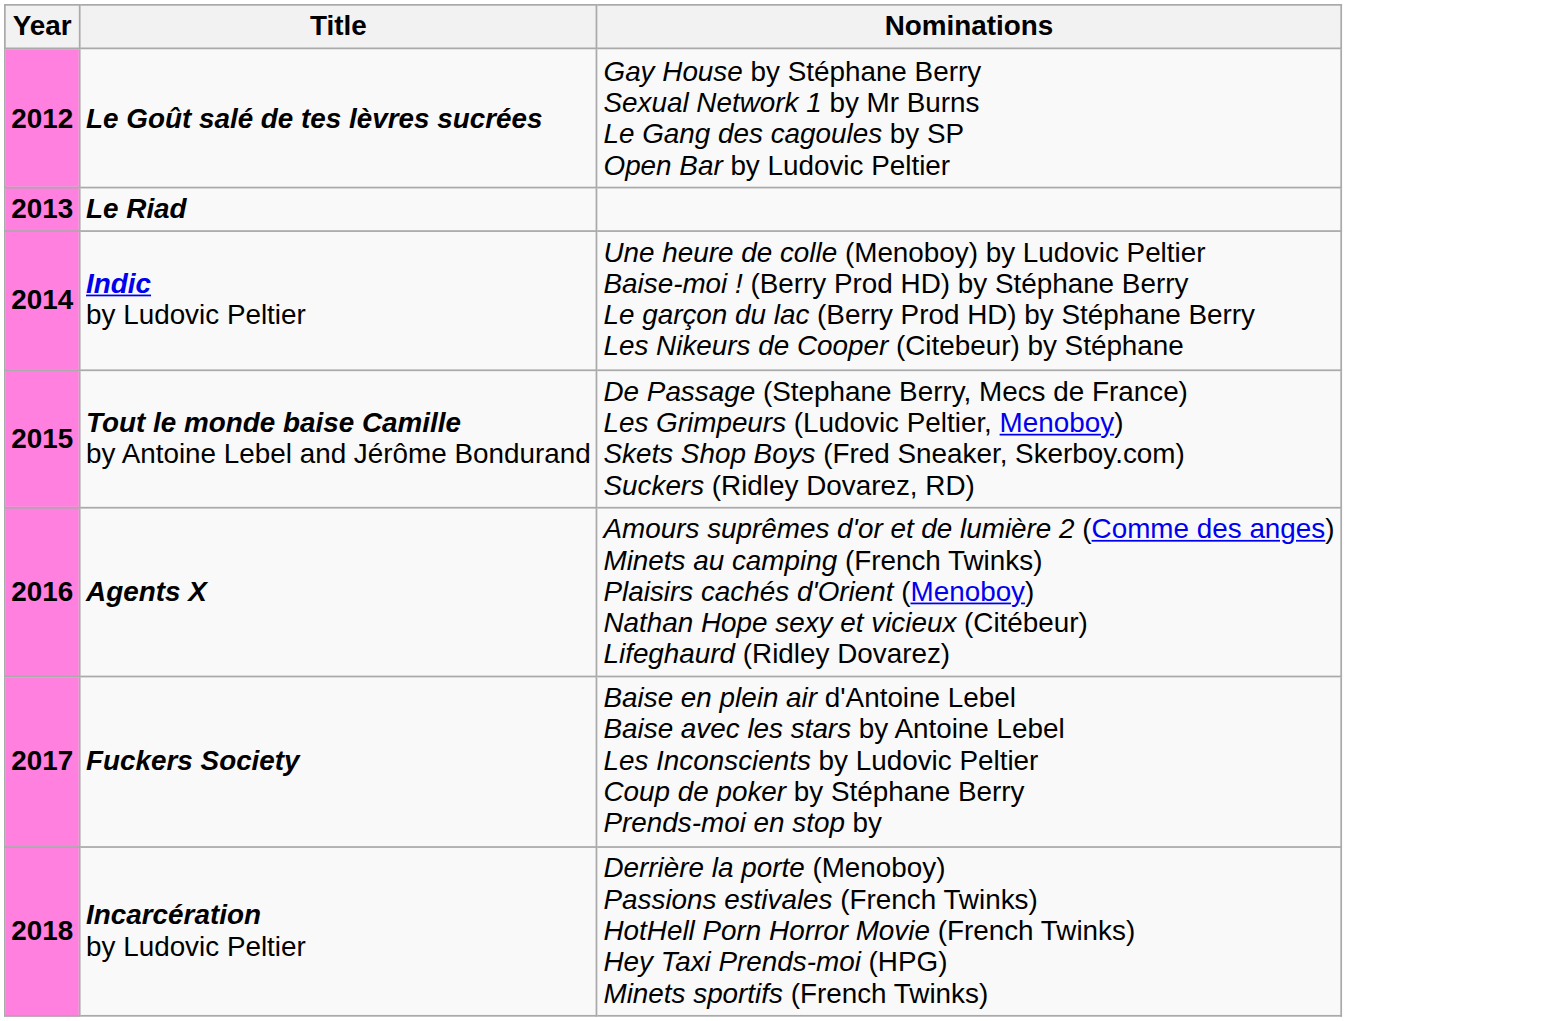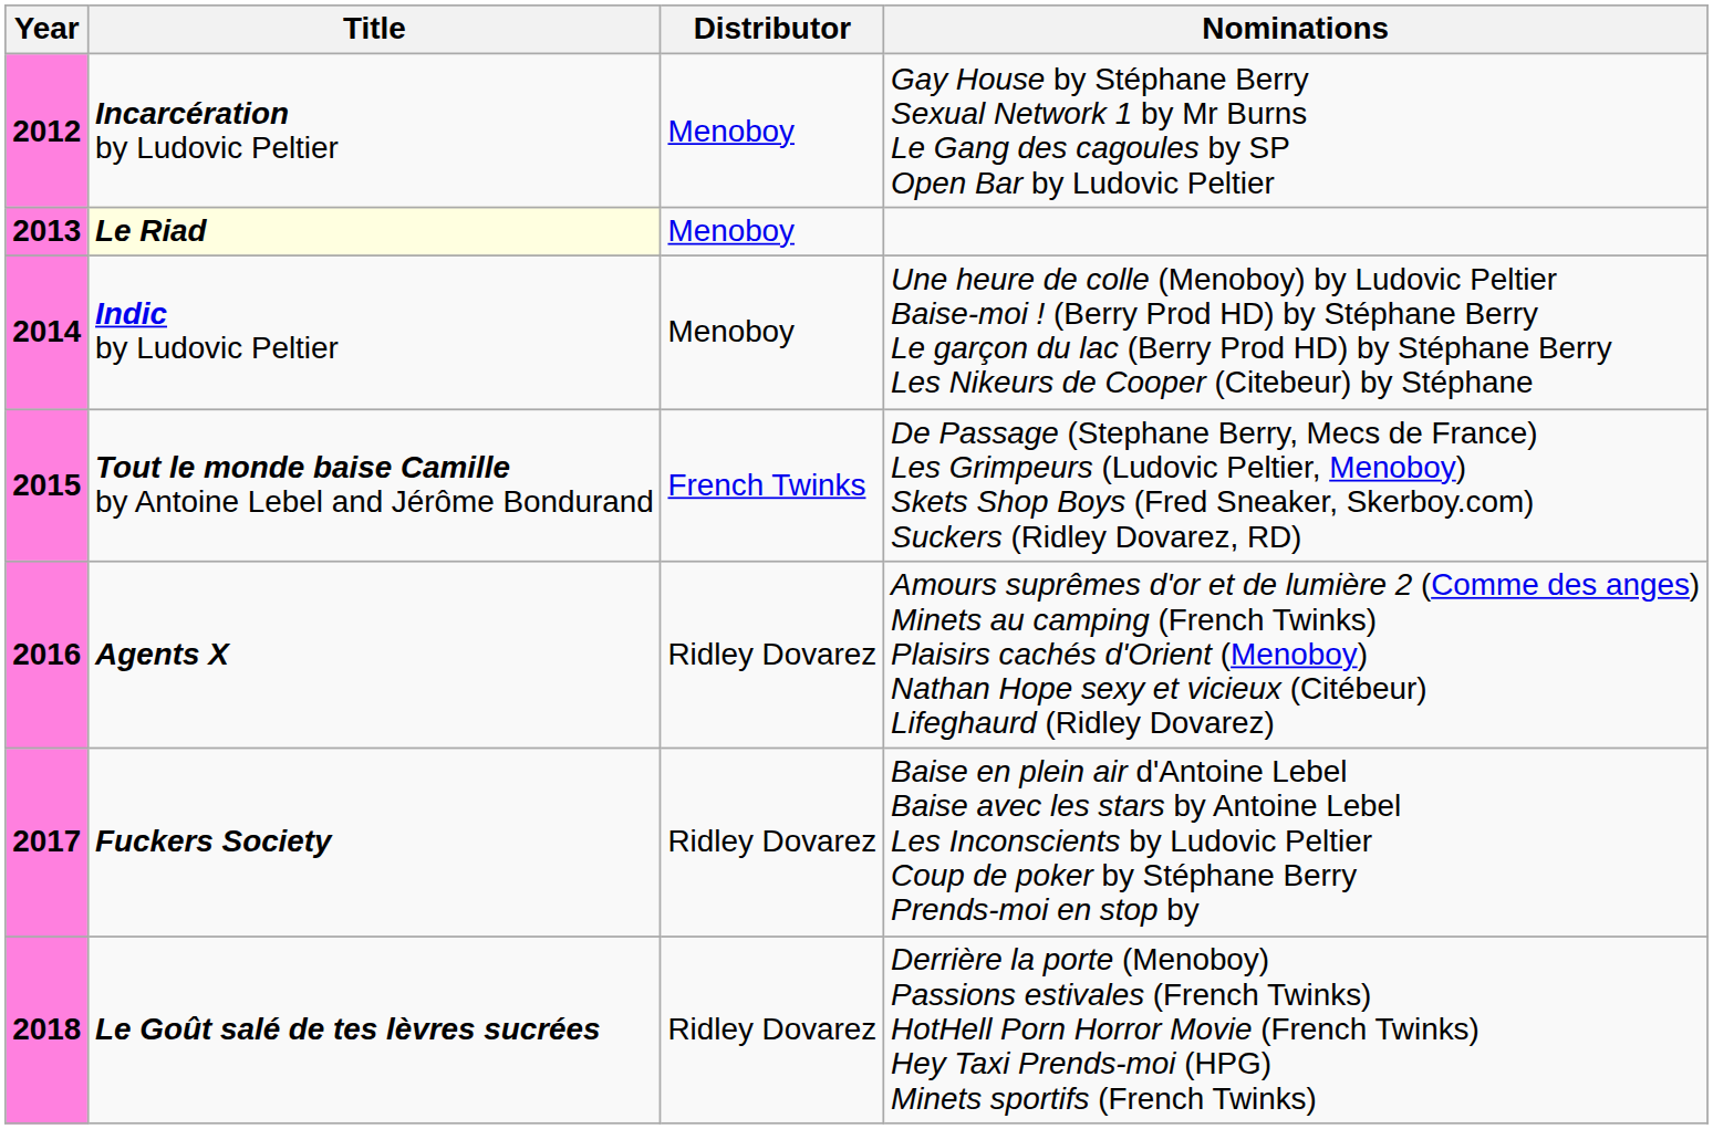 <table class="wikitable">
 <tr>
 <th>Year</th>
 <th>Title</th>
+<th>Distributor</th>
 <th>Nominations</th>
 </tr>
 <tr>
 <th style="background-color: #FF80DF">2012</th>
-<td><strong><em>Le Goût salé de tes lèvres sucrées</em></strong></td>
+<td><strong><em>Incarcération</em></strong><br>by Ludovic Peltier</td>
+<td><a href='#'>Menoboy</a></td>
 <td><em>Gay House</em> by Stéphane Berry<br><em>Sexual Network 1</em> by Mr Burns<br><em>Le Gang des cagoules</em> by SP<br><em>Open Bar</em> by Ludovic Peltier</td>
 </tr>
 <tr>
 <th style="background-color: #FF80DF">2013</th>
-<td><strong><em>Le Riad</em></strong></td>
+<td style="background: lightyellow;"><strong><em>Le Riad</em></strong></td>
+<td><a href='#'>Menoboy</a></td>
 <td></td>
 </tr>
 <tr>
 <th style="background-color: #FF80DF">2014</th>
 <td><strong><em><a href='#'>Indic</a></em></strong><br>by Ludovic Peltier</td>
+<td>Menoboy</td>
 <td><em>Une heure de colle</em> (Menoboy) by Ludovic Peltier<br><em>Baise-moi !</em> (Berry Prod HD) by Stéphane Berry<br><em>Le garçon du lac</em> (Berry Prod HD) by Stéphane Berry<br><em>Les Nikeurs de Cooper</em> (Citebeur) by Stéphane<br></td>
 </tr>
 <tr>
 <th style="background-color: #FF80DF">2015</th>
 <td><strong><em>Tout le monde baise Camille</em></strong><br>by Antoine Lebel and Jérôme Bondurand</td>
+<td><a href='#'>French Twinks</a></td>
 <td><em>De Passage</em> (Stephane Berry, Mecs de France)<br><em>Les Grimpeurs</em> (Ludovic Peltier, <a href='#'>Menoboy</a>)<br><em>Skets Shop Boys</em> (Fred Sneaker, Skerboy.com)<br><em>Suckers</em> (Ridley Dovarez, RD)</td>
 </tr>
 <tr>
 <th style="background-color: #FF80DF">2016</th>
 <td><strong><em>Agents X</em></strong></td>
+<td>Ridley Dovarez</td>
 <td><em>Amours suprêmes d'or et de lumière 2</em> (<a href='#'>Comme des anges</a>)<br><em>Minets au camping</em> (French Twinks)<br><em>Plaisirs cachés d'Orient</em> (<a href='#'>Menoboy</a>)<br><em>Nathan Hope sexy et vicieux</em> (Citébeur)<br><em>Lifeghaurd</em> (Ridley Dovarez)</td>
 </tr>
 <tr>
 <th style="background-color: #FF80DF">2017</th>
 <td><strong><em>Fuckers Society</em></strong></td>
+<td>Ridley Dovarez</td>
 <td><em>Baise en plein air</em> d'Antoine Lebel<br><em>Baise avec les stars</em> by Antoine Lebel<br><em>Les Inconscients</em> by Ludovic Peltier<br><em>Coup de poker</em> by Stéphane Berry<br><em>Prends-moi en stop</em> by </td>
 </tr>
 <tr>
 <th style="background-color: #FF80DF">2018</th>
-<td><strong><em>Incarcération</em></strong><br>by Ludovic Peltier</td>
+<td><strong><em>Le Goût salé de tes lèvres sucrées</em></strong></td>
+<td>Ridley Dovarez</td>
 <td><em>Derrière la porte</em> (Menoboy)<br><em>Passions estivales</em> (French Twinks)<br><em>HotHell Porn Horror Movie</em> (French Twinks)<br><em>Hey Taxi Prends-moi</em> (HPG)<br><em>Minets sportifs</em> (French Twinks)</td>
 </tr>
 </table>
